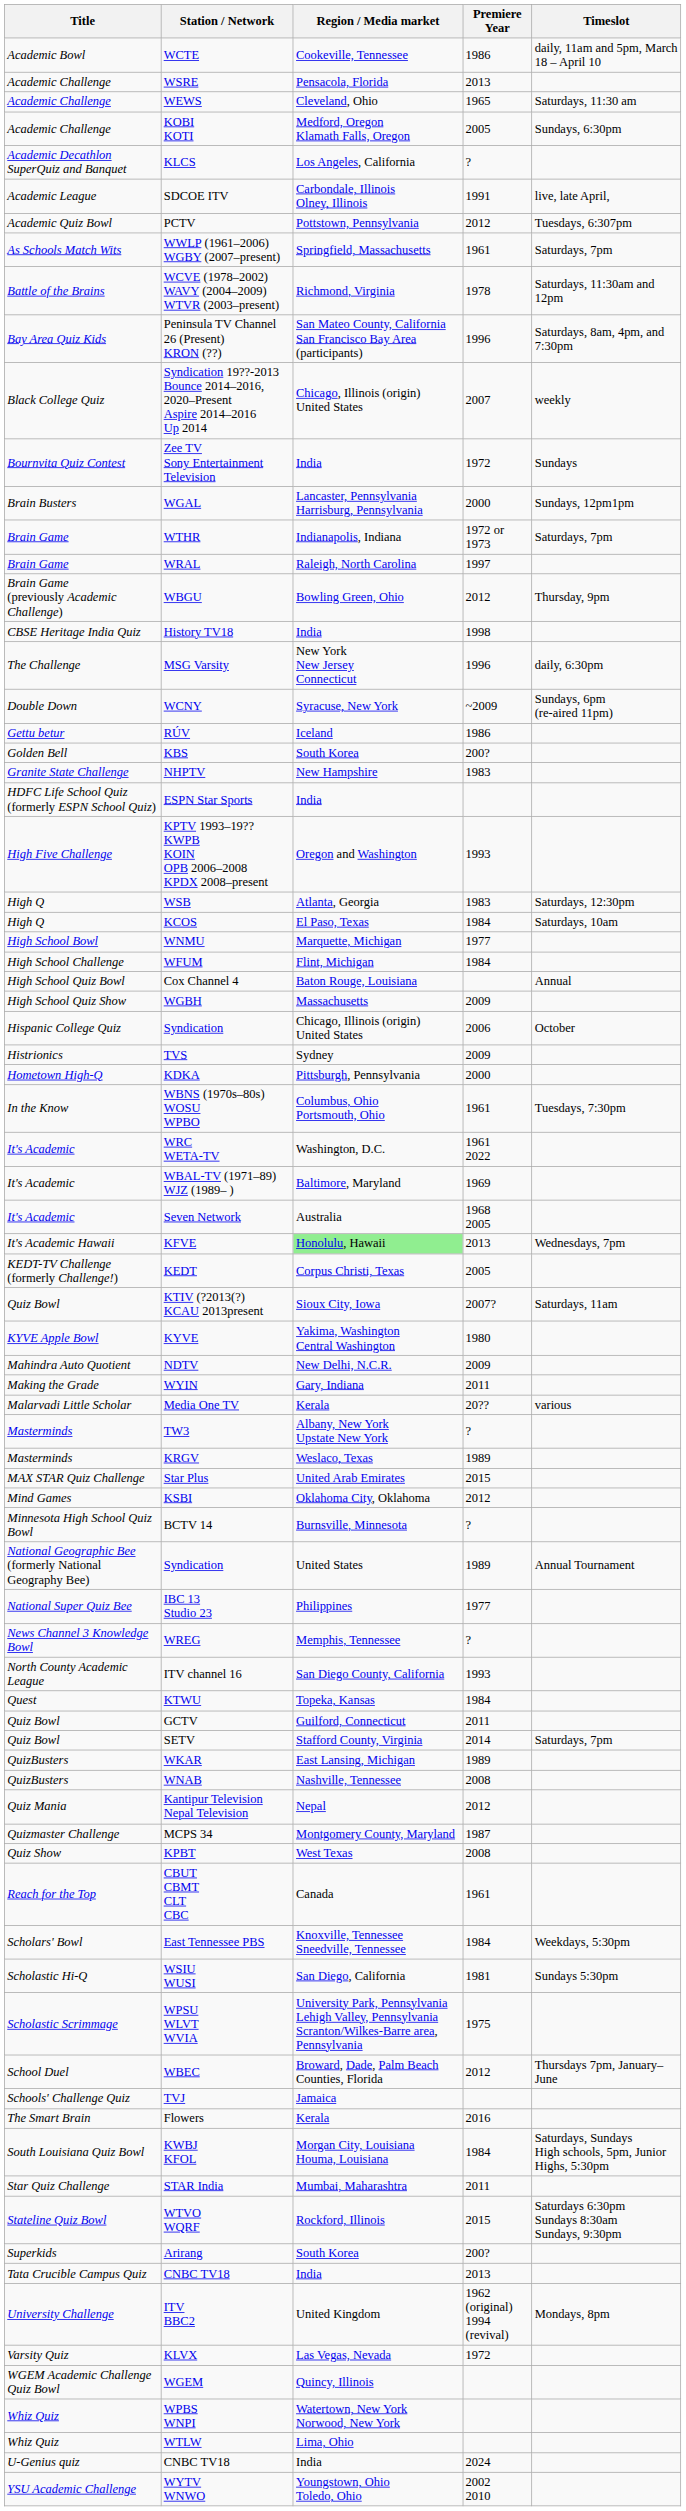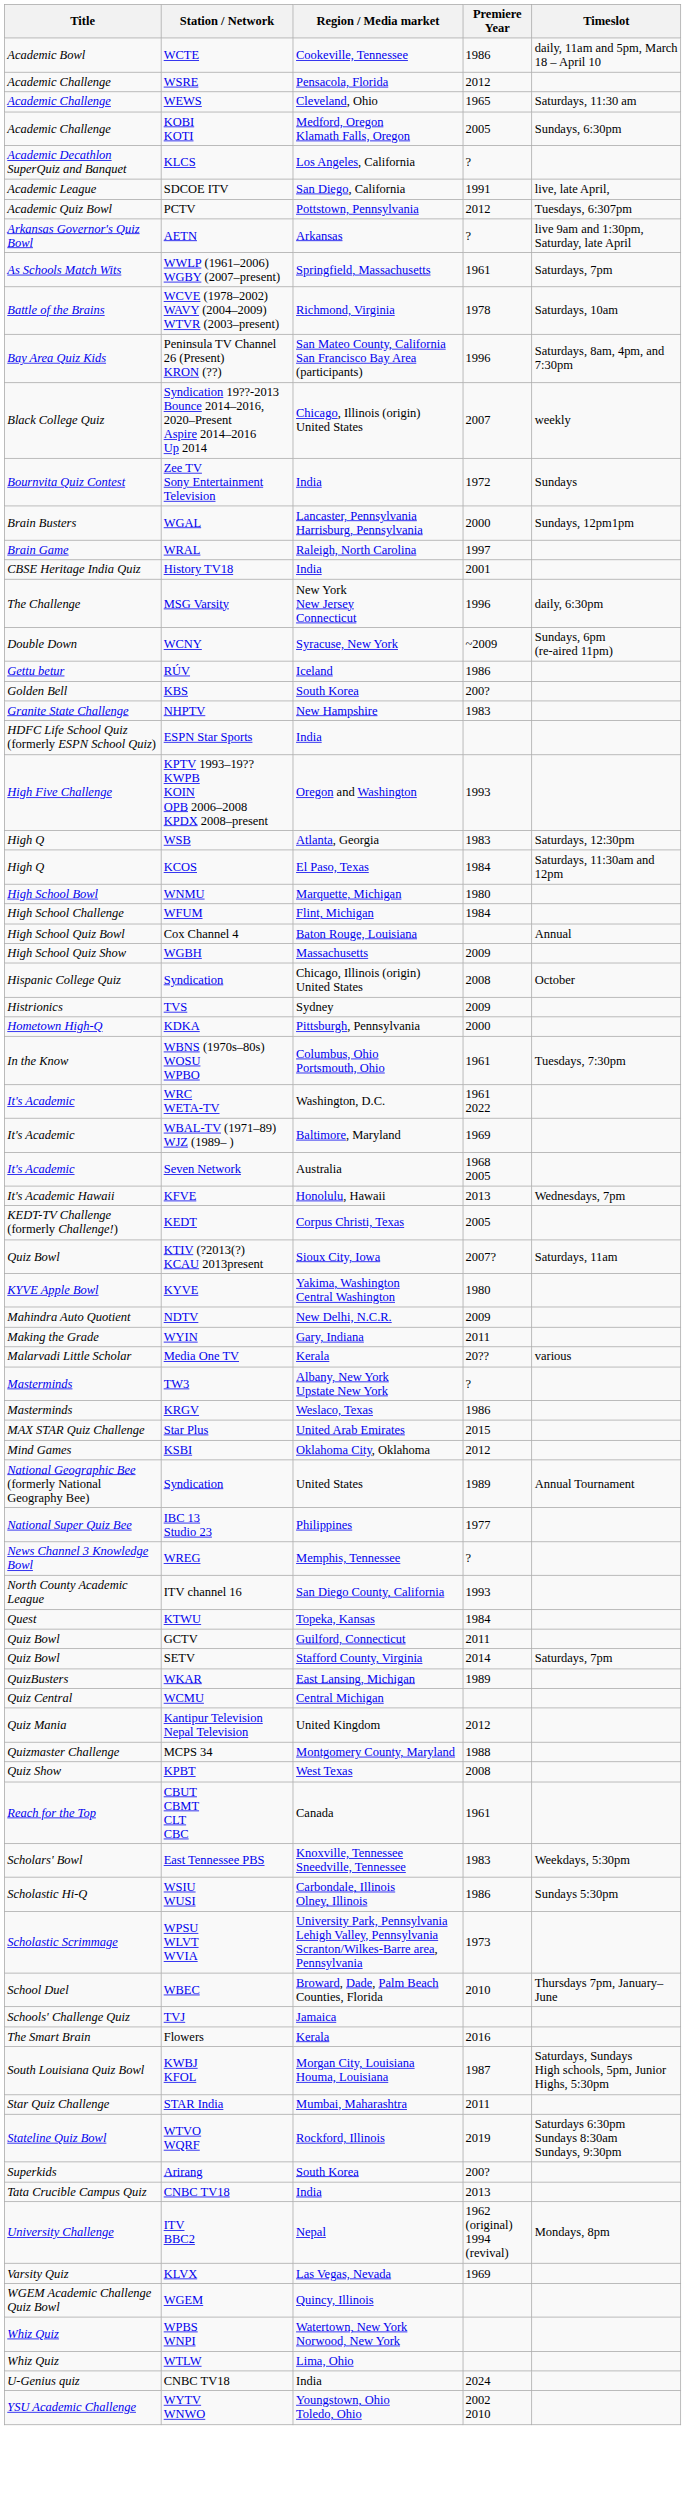 <table class="wikitable sortable">
 <tr>
 <th>Title</th>
 <th>Station / Network</th>
 <th>Region / Media market</th>
 <th>Premiere Year</th>
 <th>Timeslot</th>
 </tr>
 <tr>
 <td><em>Academic Bowl</em></td>
 <td><a href='#'>WCTE</a></td>
 <td><a href='#'>Cookeville, Tennessee</a></td>
 <td>1986</td>
 <td>daily, 11am and 5pm, March 18 – April 10</td>
 </tr>
 <tr>
 <td><em>Academic Challenge</em></td>
 <td><a href='#'>WSRE</a></td>
 <td><a href='#'>Pensacola, Florida</a></td>
-<td>2013</td>
+<td>2012</td>
 <td></td>
 </tr>
 <tr>
 <td><em><a href='#'>Academic Challenge</a></em></td>
 <td><a href='#'>WEWS</a></td>
 <td><a href='#'>Cleveland</a>, Ohio</td>
 <td>1965</td>
 <td>Saturdays, 11:30 am</td>
 </tr>
 <tr>
 <td><em>Academic Challenge</em></td>
 <td><a href='#'>KOBI</a><br><a href='#'>KOTI</a></td>
 <td><a href='#'>Medford, Oregon</a><br><a href='#'>Klamath Falls, Oregon</a></td>
 <td>2005</td>
 <td>Sundays, 6:30pm</td>
 </tr>
 <tr>
 <td><em><a href='#'>Academic Decathlon</a> SuperQuiz and Banquet</em></td>
 <td><a href='#'>KLCS</a></td>
 <td><a href='#'>Los Angeles</a>, California</td>
 <td>?</td>
 <td></td>
 </tr>
 <tr>
 <td><em>Academic League</em></td>
 <td>SDCOE ITV</td>
-<td><a href='#'>Carbondale, Illinois</a><br><a href='#'>Olney, Illinois</a></td>
+<td><a href='#'>San Diego</a>, California</td>
 <td>1991</td>
 <td>live, late April,</td>
 </tr>
 <tr>
 <td><em>Academic Quiz Bowl</em></td>
 <td>PCTV</td>
 <td><a href='#'>Pottstown, Pennsylvania</a></td>
 <td>2012</td>
 <td>Tuesdays, 6:307pm</td>
+</tr>
+<tr>
+<td><em><a href='#'>Arkansas Governor's Quiz Bowl</a></em></td>
+<td><a href='#'>AETN</a></td>
+<td><a href='#'>Arkansas</a></td>
+<td>?</td>
+<td>live 9am and 1:30pm, Saturday, late April</td>
 </tr>
 <tr>
 <td><em><a href='#'>As Schools Match Wits</a></em></td>
 <td><a href='#'>WWLP</a> (1961–2006) <br> <a href='#'>WGBY</a> (2007–present)</td>
 <td><a href='#'>Springfield, Massachusetts</a></td>
 <td>1961</td>
 <td>Saturdays, 7pm</td>
 </tr>
 <tr>
 <td><em><a href='#'>Battle of the Brains</a></em></td>
 <td><a href='#'>WCVE</a> (1978–2002) <br> <a href='#'>WAVY</a> (2004–2009)<br> <a href='#'>WTVR</a> (2003–present) <br></td>
 <td><a href='#'>Richmond, Virginia</a></td>
 <td>1978</td>
-<td>Saturdays, 11:30am and 12pm</td>
+<td>Saturdays, 10am</td>
 </tr>
 <tr>
 <td><em><a href='#'>Bay Area Quiz Kids</a></em></td>
 <td>Peninsula TV Channel 26 (Present) <br> <a href='#'>KRON</a> (??)</td>
 <td><a href='#'>San Mateo County, California</a> <br> <a href='#'>San Francisco Bay Area</a> (participants)</td>
 <td>1996</td>
 <td>Saturdays, 8am, 4pm, and 7:30pm</td>
 </tr>
 <tr>
 <td><em>Black College Quiz</em></td>
 <td><a href='#'>Syndication</a> 19??-2013<br><a href='#'>Bounce</a> 2014–2016, 2020–Present<br><a href='#'>Aspire</a> 2014–2016 <br><a href='#'>Up</a> 2014</td>
 <td><a href='#'>Chicago</a>, Illinois (origin)<br> United States</td>
 <td>2007</td>
 <td>weekly</td>
 </tr>
 <tr>
 <td><em><a href='#'>Bournvita Quiz Contest</a></em></td>
 <td><a href='#'>Zee TV</a> <br> <a href='#'>Sony Entertainment Television</a></td>
 <td><a href='#'>India</a></td>
 <td>1972</td>
 <td>Sundays</td>
 </tr>
 <tr>
 <td><em>Brain Busters</em></td>
 <td><a href='#'>WGAL</a></td>
 <td><a href='#'>Lancaster, Pennsylvania</a><br><a href='#'>Harrisburg, Pennsylvania</a></td>
 <td>2000</td>
 <td>Sundays, 12pm1pm</td>
 </tr>
 <tr>
 <td><em><a href='#'>Brain Game</a></em></td>
-<td><a href='#'>WTHR</a></td>
-<td><a href='#'>Indianapolis</a>, Indiana</td>
-<td>1972 or 1973</td>
-<td>Saturdays, 7pm</td>
-</tr>
-<tr>
-<td><em><a href='#'>Brain Game</a></em></td>
 <td><a href='#'>WRAL</a></td>
 <td><a href='#'>Raleigh, North Carolina</a></td>
 <td>1997</td>
 <td></td>
 </tr>
 <tr>
-<td><em>Brain Game</em> <br> (previously <em>Academic Challenge</em>)</td>
-<td><a href='#'>WBGU</a></td>
-<td><a href='#'>Bowling Green, Ohio</a></td>
-<td>2012</td>
-<td>Thursday, 9pm</td>
-</tr>
-<tr>
 <td><em>CBSE Heritage India Quiz</em></td>
 <td><a href='#'>History TV18</a></td>
 <td><a href='#'>India</a></td>
-<td>1998</td>
+<td>2001</td>
 <td></td>
 </tr>
 <tr>
 <td><em>The Challenge</em></td>
 <td><a href='#'>MSG Varsity</a></td>
 <td>New York<br><a href='#'>New Jersey</a><br><a href='#'>Connecticut</a></td>
 <td>1996</td>
 <td>daily, 6:30pm</td>
 </tr>
 <tr>
 <td><em>Double Down</em></td>
 <td><a href='#'>WCNY</a></td>
 <td><a href='#'>Syracuse, New York</a></td>
 <td>~2009</td>
 <td>Sundays, 6pm <br> (re-aired 11pm)</td>
 </tr>
 <tr>
 <td><em><a href='#'>Gettu betur</a></em></td>
 <td><a href='#'>RÚV</a></td>
 <td><a href='#'>Iceland</a></td>
 <td>1986</td>
 <td></td>
 </tr>
 <tr>
 <td><em>Golden Bell</em></td>
 <td><a href='#'>KBS</a></td>
 <td><a href='#'>South Korea</a></td>
 <td>200?</td>
 <td></td>
 </tr>
 <tr>
 <td><em><a href='#'>Granite State Challenge</a></em></td>
 <td><a href='#'>NHPTV</a></td>
 <td><a href='#'>New Hampshire</a></td>
 <td>1983</td>
 <td></td>
 </tr>
 <tr>
 <td><em>HDFC Life School Quiz</em> <br> (formerly <em>ESPN School Quiz</em>)</td>
 <td><a href='#'>ESPN Star Sports</a></td>
 <td><a href='#'>India</a></td>
 <td></td>
 <td></td>
 </tr>
 <tr>
 <td><em><a href='#'>High Five Challenge</a></em></td>
 <td><a href='#'>KPTV</a> 1993–19??<br><a href='#'>KWPB</a><br><a href='#'>KOIN</a><br><a href='#'>OPB</a> 2006–2008<br><a href='#'>KPDX</a> 2008–present</td>
 <td><a href='#'>Oregon</a> and <a href='#'>Washington</a></td>
 <td>1993</td>
 <td></td>
 </tr>
 <tr>
 <td><em>High Q</em></td>
 <td><a href='#'>WSB</a></td>
 <td><a href='#'>Atlanta</a>, Georgia</td>
 <td>1983</td>
 <td>Saturdays, 12:30pm</td>
 </tr>
 <tr>
 <td><em>High Q</em></td>
 <td><a href='#'>KCOS</a></td>
 <td><a href='#'>El Paso, Texas</a></td>
 <td>1984</td>
-<td>Saturdays, 10am</td>
+<td>Saturdays, 11:30am and 12pm</td>
 </tr>
 <tr>
 <td><em><a href='#'>High School Bowl</a></em></td>
 <td><a href='#'>WNMU</a></td>
 <td><a href='#'>Marquette, Michigan</a></td>
-<td>1977</td>
+<td>1980</td>
 <td></td>
 </tr>
 <tr>
 <td><em>High School Challenge</em></td>
 <td><a href='#'>WFUM</a></td>
 <td><a href='#'>Flint, Michigan</a></td>
 <td>1984</td>
 <td></td>
 </tr>
 <tr>
 <td><em>High School Quiz Bowl</em></td>
 <td>Cox Channel 4</td>
 <td><a href='#'>Baton Rouge, Louisiana</a></td>
 <td></td>
 <td>Annual</td>
 </tr>
 <tr>
 <td><em>High School Quiz Show</em></td>
 <td><a href='#'>WGBH</a></td>
 <td><a href='#'>Massachusetts</a></td>
 <td>2009</td>
 <td></td>
 </tr>
 <tr>
 <td><em>Hispanic College Quiz</em></td>
 <td><a href='#'>Syndication</a></td>
 <td>Chicago, Illinois (origin)<br> United States</td>
-<td>2006</td>
+<td>2008</td>
 <td>October</td>
 </tr>
 <tr>
 <td><em>Histrionics</em></td>
 <td><a href='#'>TVS</a></td>
 <td>Sydney</td>
 <td>2009</td>
 <td></td>
 </tr>
 <tr>
 <td><em><a href='#'>Hometown High-Q</a></em></td>
 <td><a href='#'>KDKA</a></td>
 <td><a href='#'>Pittsburgh</a>, Pennsylvania</td>
 <td>2000</td>
 <td></td>
 </tr>
 <tr>
 <td><em>In the Know</em></td>
 <td><a href='#'>WBNS</a> (1970s–80s)<br><a href='#'>WOSU</a><br><a href='#'>WPBO</a></td>
 <td><a href='#'>Columbus, Ohio</a><br><a href='#'>Portsmouth, Ohio</a></td>
 <td>1961</td>
 <td>Tuesdays, 7:30pm</td>
 </tr>
 <tr>
 <td><em><a href='#'>It's Academic</a></em></td>
 <td><a href='#'>WRC</a><br><a href='#'>WETA-TV</a></td>
 <td>Washington, D.C.</td>
 <td>1961<br>2022</td>
 <td></td>
 </tr>
 <tr>
 <td><em>It's Academic</em></td>
 <td><a href='#'>WBAL-TV</a> (1971–89)<br><a href='#'>WJZ</a> (1989– )</td>
 <td><a href='#'>Baltimore</a>, Maryland</td>
 <td>1969</td>
 <td></td>
 </tr>
 <tr>
 <td><em><a href='#'>It's Academic</a></em></td>
 <td><a href='#'>Seven Network</a></td>
 <td>Australia</td>
 <td>1968<br> 2005</td>
 <td></td>
 </tr>
 <tr>
 <td><em>It's Academic Hawaii</em></td>
 <td><a href='#'>KFVE</a></td>
-<td style="background: lightgreen;"><a href='#'>Honolulu</a>, Hawaii</td>
+<td><a href='#'>Honolulu</a>, Hawaii</td>
 <td>2013</td>
 <td>Wednesdays, 7pm</td>
 </tr>
 <tr>
 <td><em>KEDT-TV Challenge</em><br> (formerly <em>Challenge!</em>)</td>
 <td><a href='#'>KEDT</a></td>
 <td><a href='#'>Corpus Christi, Texas</a></td>
 <td>2005</td>
 <td></td>
 </tr>
 <tr>
 <td><em>Quiz Bowl</em></td>
 <td><a href='#'>KTIV</a> (?2013(?) <br> <a href='#'>KCAU</a> 2013present</td>
 <td><a href='#'>Sioux City, Iowa</a></td>
 <td>2007?</td>
 <td>Saturdays, 11am</td>
 </tr>
 <tr>
 <td><em><a href='#'>KYVE Apple Bowl</a></em></td>
 <td><a href='#'>KYVE</a></td>
 <td><a href='#'>Yakima, Washington</a> <br> <a href='#'>Central Washington</a></td>
 <td>1980</td>
 <td></td>
 </tr>
 <tr>
 <td><em>Mahindra Auto Quotient</em></td>
 <td><a href='#'>NDTV</a></td>
 <td><a href='#'>New Delhi, N.C.R.</a></td>
 <td>2009</td>
 <td></td>
 </tr>
 <tr>
 <td><em>Making the Grade</em></td>
 <td><a href='#'>WYIN</a></td>
 <td><a href='#'>Gary, Indiana</a></td>
 <td>2011</td>
 </tr>
 <tr>
 <td><em>Malarvadi Little Scholar</em></td>
 <td><a href='#'>Media One TV</a></td>
 <td><a href='#'>Kerala</a></td>
 <td>20??</td>
 <td>various</td>
 </tr>
 <tr>
 <td><em><a href='#'>Masterminds</a></em></td>
 <td><a href='#'>TW3</a></td>
 <td><a href='#'>Albany, New York</a> <br> <a href='#'>Upstate New York</a></td>
 <td>?</td>
 <td></td>
 </tr>
 <tr>
 <td><em>Masterminds</em></td>
 <td><a href='#'>KRGV</a></td>
 <td><a href='#'>Weslaco, Texas</a></td>
-<td>1989</td>
+<td>1986</td>
 <td></td>
 </tr>
 <tr>
 <td><em>MAX STAR Quiz Challenge</em></td>
 <td><a href='#'>Star Plus</a></td>
 <td><a href='#'>United Arab Emirates</a></td>
 <td>2015</td>
 </tr>
 <tr>
 <td><em>Mind Games</em></td>
 <td><a href='#'>KSBI</a></td>
 <td><a href='#'>Oklahoma City</a>, Oklahoma</td>
 <td>2012</td>
-<td></td>
-</tr>
-<tr>
-<td><em>Minnesota High School Quiz Bowl</em></td>
-<td>BCTV 14</td>
-<td><a href='#'>Burnsville, Minnesota</a></td>
-<td>?</td>
 <td></td>
 </tr>
 <tr>
 <td><em><a href='#'>National Geographic Bee</a></em><br>(formerly National Geography Bee)</td>
 <td><a href='#'>Syndication</a></td>
 <td>United States</td>
 <td>1989</td>
 <td>Annual Tournament</td>
 </tr>
 <tr>
 <td><em><a href='#'>National Super Quiz Bee</a></em></td>
 <td><a href='#'>IBC 13</a><br><a href='#'>Studio 23</a></td>
 <td><a href='#'>Philippines</a></td>
 <td>1977</td>
 <td></td>
 </tr>
 <tr>
 <td><em><a href='#'>News Channel 3 Knowledge Bowl</a></em></td>
 <td><a href='#'>WREG</a></td>
 <td><a href='#'>Memphis, Tennessee</a></td>
 <td>?</td>
 <td></td>
 </tr>
 <tr>
 <td><em>North County Academic League</em></td>
 <td>ITV channel 16</td>
 <td><a href='#'>San Diego County, California</a></td>
 <td>1993</td>
 <td></td>
 </tr>
 <tr>
 <td><em>Quest</em></td>
 <td><a href='#'>KTWU</a></td>
 <td><a href='#'>Topeka, Kansas</a></td>
 <td>1984</td>
 <td></td>
 </tr>
 <tr>
 <td><em>Quiz Bowl</em></td>
 <td>GCTV</td>
 <td><a href='#'>Guilford, Connecticut</a></td>
 <td>2011</td>
 <td></td>
 </tr>
 <tr>
 <td><em>Quiz Bowl</em></td>
 <td>SETV</td>
 <td><a href='#'>Stafford County, Virginia</a></td>
 <td>2014</td>
 <td>Saturdays, 7pm</td>
 </tr>
 <tr>
 <td><em>QuizBusters</em></td>
 <td><a href='#'>WKAR</a></td>
 <td><a href='#'>East Lansing, Michigan</a></td>
 <td>1989</td>
 <td></td>
 </tr>
 <tr>
-<td><em>QuizBusters</em></td>
-<td><a href='#'>WNAB</a></td>
-<td><a href='#'>Nashville, Tennessee</a></td>
-<td>2008</td>
+<td><em>Quiz Central</em></td>
+<td><a href='#'>WCMU</a></td>
+<td><a href='#'>Central Michigan</a></td>
+<td></td>
 <td></td>
 </tr>
 <tr>
 <td><em>Quiz Mania</em></td>
 <td><a href='#'>Kantipur Television</a><br><a href='#'>Nepal Television</a></td>
-<td><a href='#'>Nepal</a></td>
+<td>United Kingdom</td>
 <td>2012</td>
 <td></td>
 </tr>
 <tr>
 <td><em>Quizmaster Challenge</em></td>
 <td>MCPS 34</td>
 <td><a href='#'>Montgomery County, Maryland</a></td>
-<td>1987</td>
+<td>1988</td>
 <td></td>
 </tr>
 <tr>
 <td><em>Quiz Show</em></td>
 <td><a href='#'>KPBT</a></td>
 <td><a href='#'>West Texas</a></td>
 <td>2008</td>
 <td></td>
 </tr>
 <tr>
 <td><em><a href='#'>Reach for the Top</a></em></td>
 <td><a href='#'>CBUT</a><br><a href='#'>CBMT</a><br><a href='#'>CLT</a><br><a href='#'>CBC</a></td>
 <td>Canada</td>
 <td>1961</td>
 <td></td>
 </tr>
 <tr>
 <td><em>Scholars' Bowl</em></td>
 <td><a href='#'>East Tennessee PBS</a></td>
 <td><a href='#'>Knoxville, Tennessee</a><br><a href='#'>Sneedville, Tennessee</a></td>
-<td>1984</td>
+<td>1983</td>
 <td>Weekdays, 5:30pm</td>
 </tr>
 <tr>
 <td><em>Scholastic Hi-Q</em></td>
 <td><a href='#'>WSIU</a><br><a href='#'>WUSI</a></td>
-<td><a href='#'>San Diego</a>, California</td>
-<td>1981</td>
+<td><a href='#'>Carbondale, Illinois</a><br><a href='#'>Olney, Illinois</a></td>
+<td>1986</td>
 <td>Sundays 5:30pm</td>
 </tr>
 <tr>
 <td><em><a href='#'>Scholastic Scrimmage</a></em></td>
 <td><a href='#'>WPSU</a><br><a href='#'>WLVT</a><br><a href='#'>WVIA</a></td>
 <td><a href='#'>University Park, Pennsylvania</a><br><a href='#'>Lehigh Valley, Pennsylvania</a><br><a href='#'>Scranton/Wilkes-Barre area</a>, <a href='#'>Pennsylvania</a></td>
-<td>1975</td>
+<td>1973</td>
 <td></td>
 </tr>
 <tr>
 <td><em>School Duel</em></td>
 <td><a href='#'>WBEC</a></td>
 <td><a href='#'>Broward</a>, <a href='#'>Dade</a>, <a href='#'>Palm Beach</a> Counties, Florida</td>
-<td>2012</td>
+<td>2010</td>
 <td>Thursdays 7pm, January–June</td>
 </tr>
 <tr>
 <td><em>Schools' Challenge Quiz</em></td>
 <td><a href='#'>TVJ</a></td>
 <td><a href='#'>Jamaica</a></td>
 <td></td>
 <td></td>
 </tr>
 <tr>
 <td><em>The Smart Brain</em></td>
 <td>Flowers</td>
 <td><a href='#'>Kerala</a></td>
 <td>2016</td>
 </tr>
 <tr>
 <td><em>South Louisiana Quiz Bowl</em></td>
 <td><a href='#'>KWBJ</a> <br> <a href='#'>KFOL</a></td>
 <td><a href='#'>Morgan City, Louisiana</a><br> <a href='#'>Houma, Louisiana</a></td>
-<td>1984</td>
+<td>1987</td>
 <td>Saturdays, Sundays <br> High schools, 5pm, Junior Highs, 5:30pm</td>
 </tr>
 <tr>
 <td><em>Star Quiz Challenge</em></td>
 <td><a href='#'>STAR India</a></td>
 <td><a href='#'>Mumbai, Maharashtra</a></td>
 <td>2011</td>
 <td></td>
 </tr>
 <tr>
 <td><em><a href='#'>Stateline Quiz Bowl</a></em></td>
 <td><a href='#'>WTVO</a> <br> <a href='#'>WQRF</a></td>
 <td><a href='#'>Rockford, Illinois</a></td>
-<td>2015</td>
+<td>2019</td>
 <td>Saturdays 6:30pm <br> Sundays 8:30am <br> Sundays, 9:30pm</td>
 </tr>
 <tr>
 <td><em>Superkids</em></td>
 <td><a href='#'>Arirang</a></td>
 <td><a href='#'>South Korea</a></td>
 <td>200?</td>
 </tr>
 <tr>
 <td><em>Tata Crucible Campus Quiz</em></td>
 <td><a href='#'>CNBC TV18</a></td>
 <td><a href='#'>India</a></td>
 <td>2013</td>
 <td></td>
 </tr>
 <tr>
 <td><em><a href='#'>University Challenge</a></em></td>
 <td><a href='#'>ITV</a><br><a href='#'>BBC2</a></td>
-<td>United Kingdom</td>
+<td><a href='#'>Nepal</a></td>
 <td>1962 (original)<br>1994 (revival)</td>
 <td>Mondays, 8pm</td>
 </tr>
 <tr>
 <td><em>Varsity Quiz</em></td>
 <td><a href='#'>KLVX</a></td>
 <td><a href='#'>Las Vegas, Nevada</a></td>
-<td>1972</td>
+<td>1969</td>
 <td></td>
 </tr>
 <tr>
 <td><em>WGEM Academic Challenge Quiz Bowl</em></td>
 <td><a href='#'>WGEM</a></td>
 <td><a href='#'>Quincy, Illinois</a></td>
 <td></td>
 <td></td>
 </tr>
 <tr>
 <td><em><a href='#'>Whiz Quiz</a></em></td>
 <td><a href='#'>WPBS</a><br><a href='#'>WNPI</a></td>
 <td><a href='#'>Watertown, New York</a><br><a href='#'>Norwood, New York</a></td>
 <td></td>
 <td></td>
 </tr>
 <tr>
 <td><em>Whiz Quiz</em></td>
 <td><a href='#'>WTLW</a></td>
 <td><a href='#'>Lima, Ohio</a></td>
 <td></td>
 <td></td>
 </tr>
 <tr>
 <td><em>U-Genius quiz</em></td>
 <td>CNBC TV18</td>
 <td>India</td>
 <td>2024</td>
 <td></td>
 </tr>
 <tr>
 <td><em><a href='#'>YSU Academic Challenge</a></em></td>
 <td><a href='#'>WYTV</a> <br> <a href='#'>WNWO</a></td>
 <td><a href='#'>Youngstown, Ohio</a> <br> <a href='#'>Toledo, Ohio</a></td>
 <td>2002 <br> 2010</td>
 <td></td>
 </tr>
 </table>
